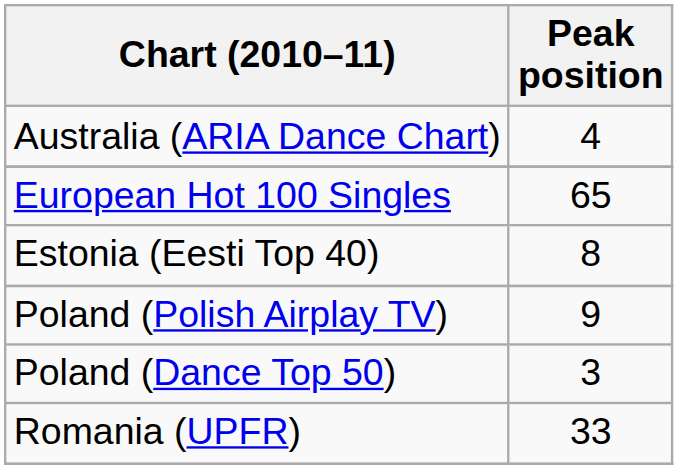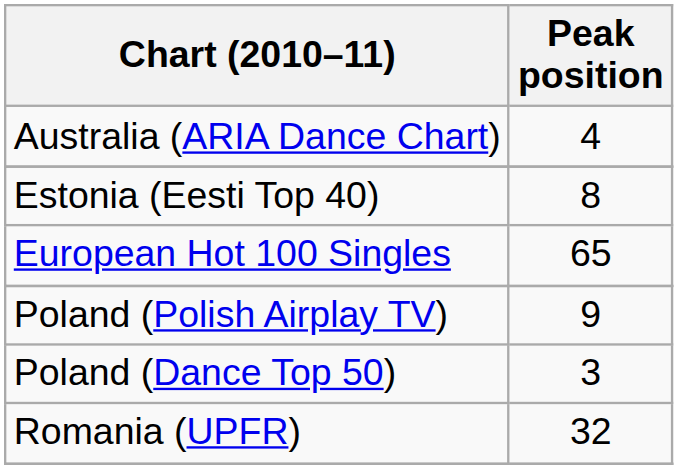 <table class="wikitable sortable">
 <tr>
 <th>Chart (2010–11)</th>
 <th>Peak<br>position</th>
 </tr>
 <tr>
 <td>Australia (<a href='#'>ARIA Dance Chart</a>)</td>
 <td style="text-align:center;">4</td>
 </tr>
 <tr>
 </tr>
 <tr>
 </tr>
 <tr>
 </tr>
 <tr>
 </tr>
 <tr>
 </tr>
 <tr>
 </tr>
 <tr>
+<td>Estonia (Eesti Top 40)</td>
+<td style="text-align:center;">8</td>
+</tr>
+<tr>
 <td><a href='#'>European Hot 100 Singles</a></td>
 <td style="text-align:center;">65</td>
-</tr>
-<tr>
-<td>Estonia (Eesti Top 40)</td>
-<td style="text-align:center;">8</td>
 </tr>
 <tr>
 </tr>
 <tr>
 </tr>
 <tr>
 </tr>
 <tr>
 </tr>
 <tr>
 </tr>
 <tr>
 </tr>
 <tr>
 </tr>
 <tr>
 </tr>
 <tr>
 <td>Poland (<a href='#'>Polish Airplay TV</a>)</td>
 <td style="text-align:center;">9</td>
 </tr>
 <tr>
 <td>Poland (<a href='#'>Dance Top 50</a>)</td>
 <td style="text-align:center;">3</td>
 </tr>
 <tr>
 <td>Romania (<a href='#'>UPFR</a>)</td>
-<td style="text-align:center;">33</td>
+<td style="text-align:center;">32</td>
 </tr>
 <tr>
 </tr>
 <tr>
 </tr>
 <tr>
 </tr>
 <tr>
 </tr>
 <tr>
 </tr>
 <tr>
 </tr>
 <tr>
 </tr>
 <tr>
 </tr>
 <tr>
 </tr>
 <tr>
 </tr>
 </table>
